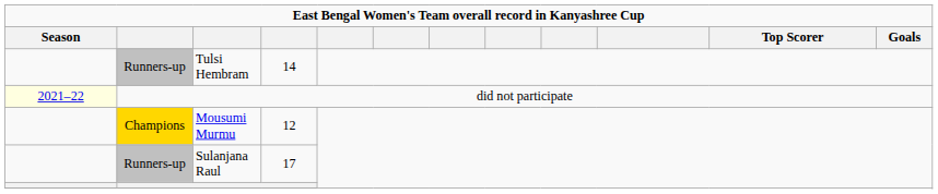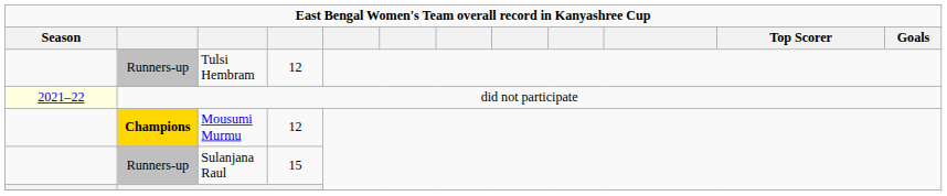 <table class="wikitable" style="font-size:90%; width:80%; text-align:center">
 <tr>
 <td Colspan="12"><strong>East Bengal Women's Team overall record in Kanyashree Cup</strong></td>
 </tr>
 <tr>
 <th width="10%">Season</th>
 <th width="5%"></th>
 <th width="5%"></th>
 <th width="5%"></th>
 <th width="5%"></th>
 <th width="5%"></th>
 <th width="5%"></th>
 <th width="5%"></th>
 <th width="5%"></th>
 <th width="10%"></th>
 <th width="15%">Top Scorer</th>
 <th width="5%">Goals</th>
 </tr>
 <tr>
 <td></td>
 <td bgcolor=silver>Runners-up</td>
 <td align=left> Tulsi Hembram</td>
-<td>14</td>
+<td>12</td>
 </tr>
 <tr>
 <td style="background: lightyellow;"><a href='#'>2021–22</a></td>
 <td colspan=11>did not participate</td>
 </tr>
 <tr>
 <td></td>
-<td bgcolor=gold>Champions</td>
+<td bgcolor=gold><strong>Champions</strong></td>
 <td align=left> <a href='#'>Mousumi Murmu</a></td>
 <td>12</td>
 </tr>
 <tr>
 <td></td>
 <td bgcolor=silver>Runners-up</td>
 <td align=left> Sulanjana Raul</td>
-<td>17</td>
+<td>15</td>
 </tr>
 <tr>
 <th Total></th>
 <th colspan=3></th>
 </tr>
 <tr>
 </tr>
 </table>
